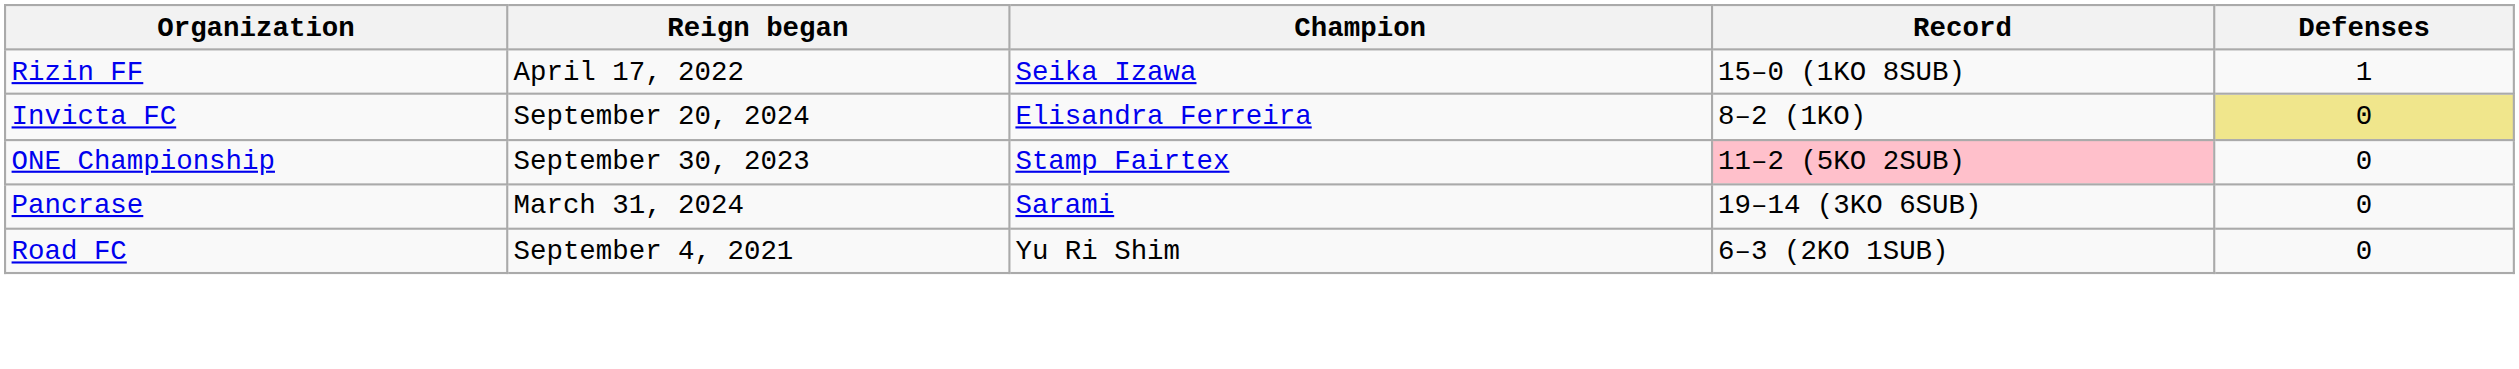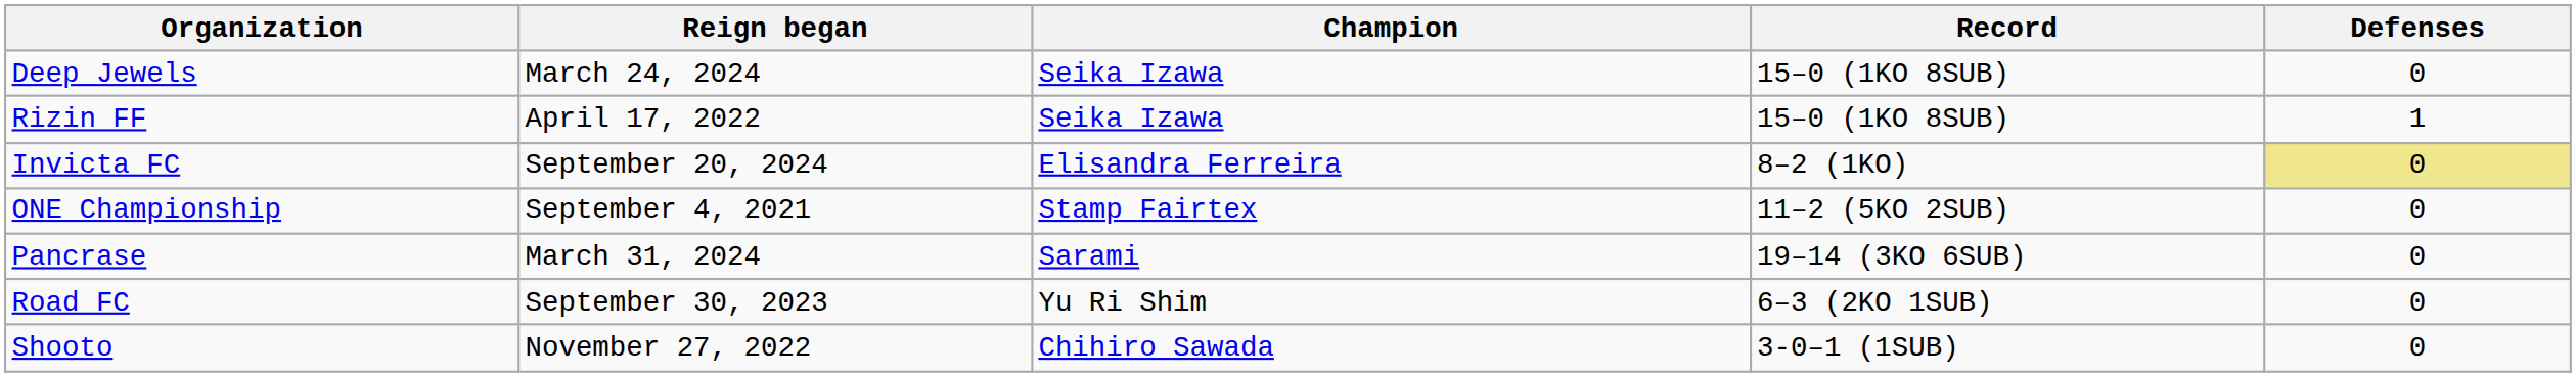 <table class="wikitable" style="width:60%;">
 <tr>
 <th style="width:20%;">Organization</th>
 <th style="width:20%;">Reign began</th>
 <th style="width:28%;">Champion</th>
 <th style="width:20%;">Record</th>
 <th style="width:12%;">Defenses</th>
+</tr>
+<tr>
+<td><a href='#'>Deep Jewels</a></td>
+<td>March 24, 2024</td>
+<td> <a href='#'>Seika Izawa</a></td>
+<td>15–0 (1KO 8SUB)</td>
+<td align=center>0</td>
 </tr>
 <tr>
 <td><a href='#'>Rizin FF</a></td>
 <td>April 17, 2022</td>
 <td> <a href='#'>Seika Izawa</a></td>
 <td>15–0 (1KO 8SUB)</td>
 <td align=center>1</td>
 </tr>
 <tr>
 <td><a href='#'>Invicta FC</a></td>
 <td>September 20, 2024</td>
 <td> <a href='#'>Elisandra Ferreira</a></td>
 <td>8–2 (1KO)</td>
 <td align=center style="background: khaki;">0</td>
 </tr>
 <tr>
 <td><a href='#'>ONE Championship</a></td>
-<td>September 30, 2023</td>
+<td>September 4, 2021</td>
 <td> <a href='#'>Stamp Fairtex</a></td>
-<td style="background: pink;">11–2 (5KO 2SUB)</td>
+<td>11–2 (5KO 2SUB)</td>
 <td align=center>0</td>
 </tr>
 <tr>
 <td><a href='#'>Pancrase</a></td>
 <td>March 31, 2024</td>
 <td> <a href='#'>Sarami</a></td>
 <td>19–14 (3KO 6SUB)</td>
 <td align=center>0</td>
 </tr>
 <tr>
 <td><a href='#'>Road FC</a></td>
-<td>September 4, 2021</td>
+<td>September 30, 2023</td>
 <td> Yu Ri Shim</td>
 <td>6–3 (2KO 1SUB)</td>
 <td align=center>0</td>
 </tr>
+<tr>
+<td><a href='#'>Shooto</a></td>
+<td>November 27, 2022</td>
+<td> <a href='#'>Chihiro Sawada</a></td>
+<td>3-0–1 (1SUB)</td>
+<td align=center>0</td>
+</tr>
 </table>
